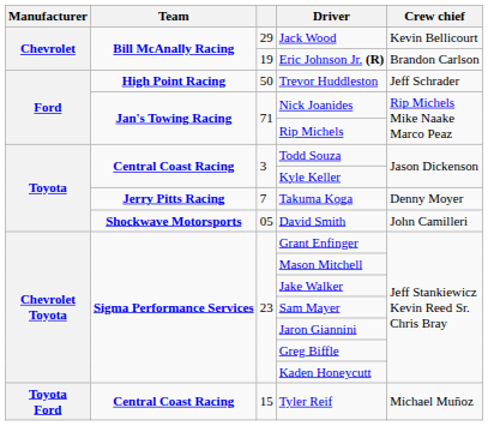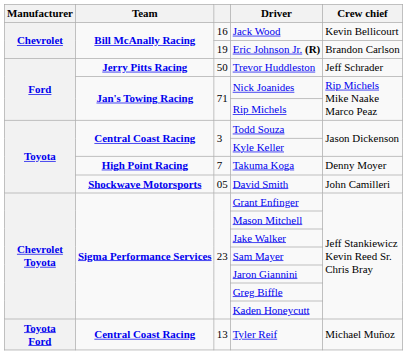 <table class="wikitable" style="font-size: 95%;">
 <tr>
 <th>Manufacturer</th>
 <th>Team</th>
 <th></th>
 <th>Driver</th>
 <th>Crew chief</th>
 </tr>
 <tr>
 <th rowspan=2><a href='#'>Chevrolet</a></th>
 <td rowspan=2 style="text-align:center;" nowrap><strong><a href='#'>Bill McAnally Racing</a></strong></td>
-<td>29</td>
+<td>16</td>
 <td><a href='#'>Jack Wood</a></td>
 <td nowrap>Kevin Bellicourt</td>
 </tr>
 <tr>
 <td>19</td>
 <td><a href='#'>Eric Johnson Jr.</a> <strong>(R)</strong></td>
 <td>Brandon Carlson</td>
 </tr>
 <tr>
 <th rowspan=3><a href='#'>Ford</a></th>
-<td style="text-align:center;" nowrap><strong><a href='#'>High Point Racing</a></strong></td>
+<td style="text-align:center;" nowrap><strong><a href='#'>Jerry Pitts Racing</a></strong></td>
 <td>50</td>
 <td><a href='#'>Trevor Huddleston</a></td>
 <td>Jeff Schrader</td>
 </tr>
 <tr>
 <td rowspan=2 style="text-align:center;" nowrap><strong><a href='#'>Jan's Towing Racing</a></strong></td>
 <td rowspan=2>71</td>
 <td><a href='#'>Nick Joanides</a> <small></small></td>
 <td rowspan=2><a href='#'>Rip Michels</a> <small></small> <br> Mike Naake <small></small> <br> Marco Peaz <small></small></td>
 </tr>
 <tr>
 <td><a href='#'>Rip Michels</a> <small></small></td>
 </tr>
 <tr>
 <th rowspan=4><a href='#'>Toyota</a></th>
 <td rowspan=2 style="text-align:center;" nowrap><strong><a href='#'>Central Coast Racing</a></strong></td>
 <td rowspan=2>3</td>
 <td><a href='#'>Todd Souza</a> <small></small></td>
 <td rowspan=2>Jason Dickenson</td>
 </tr>
 <tr>
 <td><a href='#'>Kyle Keller</a> <small></small></td>
 </tr>
 <tr>
-<td style="text-align:center;" nowrap><strong><a href='#'>Jerry Pitts Racing</a></strong></td>
+<td style="text-align:center;" nowrap><strong><a href='#'>High Point Racing</a></strong></td>
 <td>7</td>
 <td><a href='#'>Takuma Koga</a></td>
 <td>Denny Moyer</td>
 </tr>
 <tr>
 <td style="text-align:center;" nowrap><strong><a href='#'>Shockwave Motorsports</a></strong></td>
 <td>05</td>
 <td><a href='#'>David Smith</a></td>
 <td>John Camilleri</td>
 </tr>
 <tr>
 <th rowspan=7><a href='#'>Chevrolet</a> <small></small> <br> <a href='#'>Toyota</a> <small></small></th>
 <td rowspan=7 style="text-align:center;" nowrap><strong><a href='#'>Sigma Performance Services</a></strong></td>
 <td rowspan=7>23</td>
 <td><a href='#'>Grant Enfinger</a> <small></small></td>
 <td rowspan=7>Jeff Stankiewicz <small></small> <br> Kevin Reed Sr.<small></small> <br> Chris Bray <small></small></td>
 </tr>
 <tr>
 <td><a href='#'>Mason Mitchell</a> <small></small></td>
 </tr>
 <tr>
 <td><a href='#'>Jake Walker</a> <small></small></td>
 </tr>
 <tr>
 <td><a href='#'>Sam Mayer</a> <small></small></td>
 </tr>
 <tr>
 <td><a href='#'>Jaron Giannini</a> <small></small></td>
 </tr>
 <tr>
 <td><a href='#'>Greg Biffle</a> <small></small></td>
 </tr>
 <tr>
 <td><a href='#'>Kaden Honeycutt</a> <small></small></td>
 </tr>
 <tr>
 <th><a href='#'>Toyota</a> <small></small> <br> <a href='#'>Ford</a> <small></small></th>
 <td style="text-align:center;" nowrap><strong><a href='#'>Central Coast Racing</a></strong></td>
-<td>15</td>
+<td>13</td>
 <td><a href='#'>Tyler Reif</a></td>
 <td>Michael Muñoz</td>
 </tr>
 </table>
